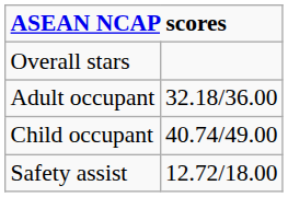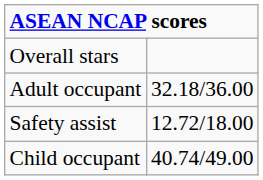 <table class="wikitable">
 <tr>
 <td colspan="2"><strong><a href='#'>ASEAN NCAP</a> scores</strong></td>
 </tr>
 <tr>
 <td>Overall stars</td>
 <td></td>
 </tr>
 <tr>
 <td>Adult occupant</td>
 <td>32.18/36.00</td>
 </tr>
 <tr>
+<td>Safety assist</td>
+<td>12.72/18.00</td>
+</tr>
+<tr>
 <td>Child occupant</td>
 <td>40.74/49.00</td>
 </tr>
-<tr>
-<td>Safety assist</td>
-<td>12.72/18.00</td>
-</tr>
 </table>
